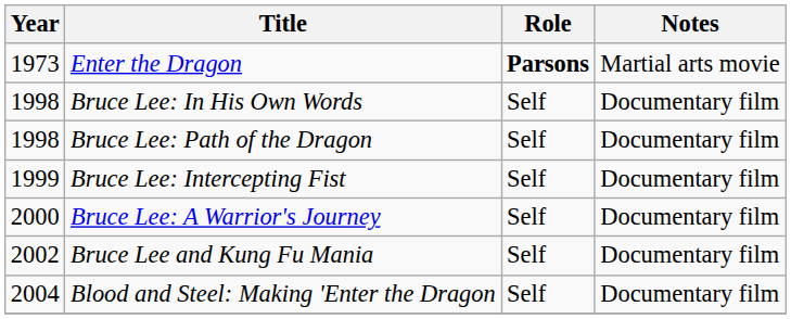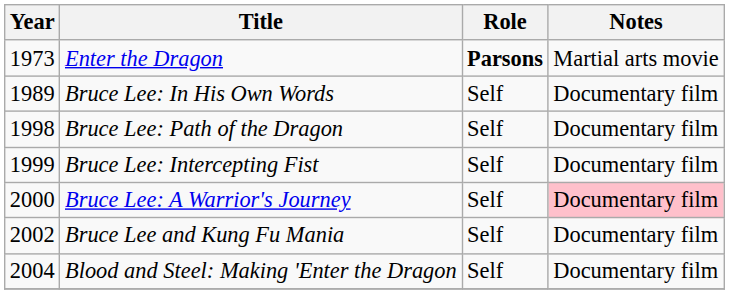 <table class="wikitable">
 <tr>
 <th>Year</th>
 <th>Title</th>
 <th>Role</th>
 <th>Notes</th>
 </tr>
 <tr>
 <td>1973</td>
 <td><em><a href='#'>Enter the Dragon</a></em></td>
 <td><strong>Parsons</strong></td>
 <td>Martial arts movie</td>
 </tr>
 <tr>
-<td>1998</td>
+<td>1989</td>
 <td><em>Bruce Lee: In His Own Words</em></td>
 <td>Self</td>
 <td>Documentary film</td>
 </tr>
 <tr>
 <td>1998</td>
 <td><em>Bruce Lee: Path of the Dragon</em></td>
 <td>Self</td>
 <td>Documentary film</td>
 </tr>
 <tr>
 <td>1999</td>
 <td><em>Bruce Lee: Intercepting Fist</em></td>
 <td>Self</td>
 <td>Documentary film</td>
 </tr>
 <tr>
 <td>2000</td>
 <td><em><a href='#'>Bruce Lee: A Warrior's Journey</a></em></td>
 <td>Self</td>
-<td>Documentary film</td>
+<td style="background: pink;">Documentary film</td>
 </tr>
 <tr>
 <td>2002</td>
 <td><em>Bruce Lee and Kung Fu Mania</em></td>
 <td>Self</td>
 <td>Documentary film</td>
 </tr>
 <tr>
 <td>2004</td>
 <td><em>Blood and Steel: Making 'Enter the Dragon<strong></td>
 <td>Self</td>
 <td>Documentary film</td>
 </tr>
 <tr>
 </tr>
 </table>
